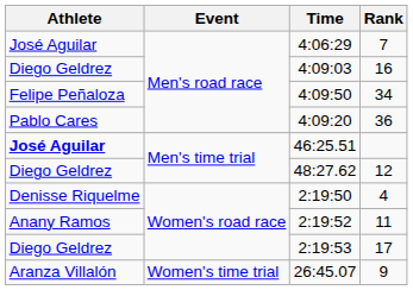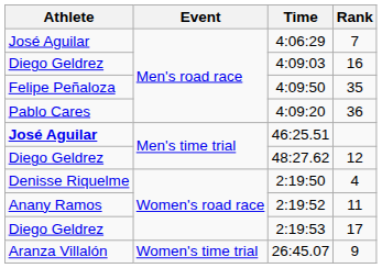 <table class=wikitable style="font-size:90%;">
 <tr>
 <th>Athlete</th>
 <th>Event</th>
 <th>Time</th>
 <th>Rank</th>
 </tr>
 <tr align=center>
 <td align=left><a href='#'>José Aguilar</a></td>
 <td align=left rowspan=4><a href='#'>Men's road race</a></td>
 <td>4:06:29</td>
 <td>7</td>
 </tr>
 <tr align=center>
 <td align=left><a href='#'>Diego Geldrez</a></td>
 <td>4:09:03</td>
 <td>16</td>
 </tr>
 <tr align=center>
 <td align=left><a href='#'>Felipe Peñaloza</a></td>
 <td>4:09:50</td>
-<td>34</td>
+<td>35</td>
 </tr>
 <tr align=center>
 <td align=left><a href='#'>Pablo Cares</a></td>
 <td>4:09:20</td>
 <td>36</td>
 </tr>
 <tr align=center>
 <td align=left><strong><a href='#'>José Aguilar</a></strong></td>
 <td align=left rowspan=2><a href='#'>Men's time trial</a></td>
 <td>46:25.51</td>
 <td></td>
 </tr>
 <tr align=center>
 <td align=left><a href='#'>Diego Geldrez</a></td>
 <td>48:27.62</td>
 <td>12</td>
 </tr>
 <tr align=center>
 <td align=left><a href='#'>Denisse Riquelme</a></td>
 <td align=left rowspan=3><a href='#'>Women's road race</a></td>
 <td>2:19:50</td>
 <td>4</td>
 </tr>
 <tr align=center>
 <td align=left><a href='#'>Anany Ramos</a></td>
 <td>2:19:52</td>
 <td>11</td>
 </tr>
 <tr align=center>
 <td align=left><a href='#'>Diego Geldrez</a></td>
 <td>2:19:53</td>
 <td>17</td>
 </tr>
 <tr align=center>
 <td align=left><a href='#'>Aranza Villalón</a></td>
 <td align=left><a href='#'>Women's time trial</a></td>
 <td>26:45.07</td>
 <td>9</td>
 </tr>
 </table>
